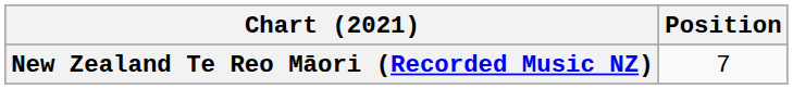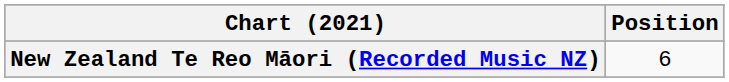 <table class="wikitable sortable plainrowheaders" style="text-align:center">
 <tr>
 <th scope="col">Chart (2021)</th>
 <th scope="col">Position</th>
 </tr>
 <tr>
 <th scope="row">New Zealand Te Reo Māori (<a href='#'>Recorded Music NZ</a>)</th>
-<td>7</td>
+<td>6</td>
 </tr>
 </table>
